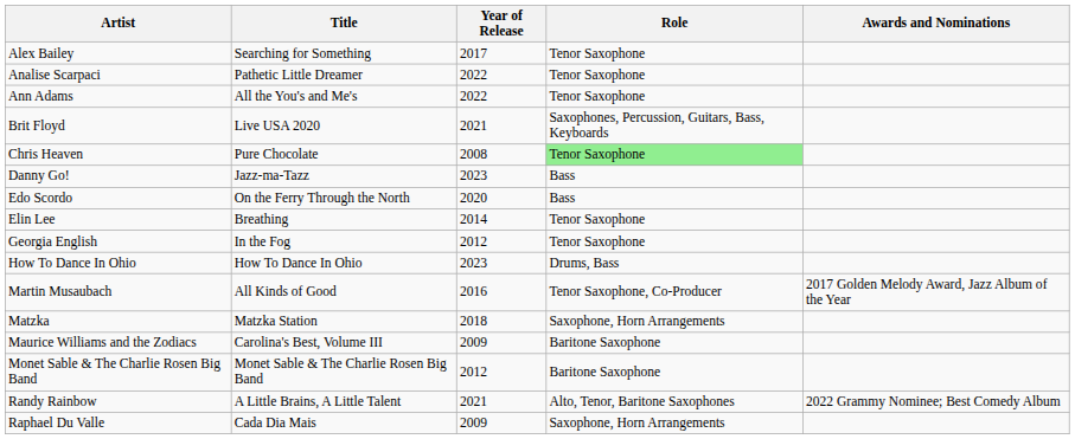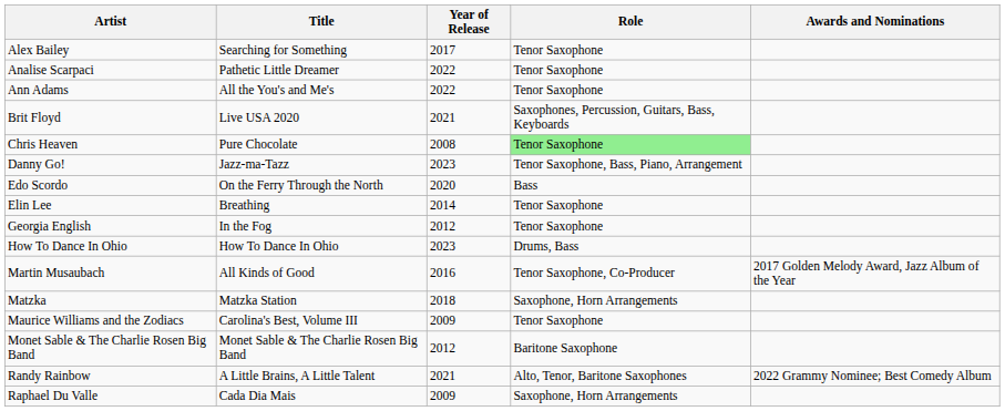 <table class="wikitable">
 <tr>
 <th>Artist</th>
 <th><strong>Title</strong></th>
 <th>Year of Release</th>
 <th>Role</th>
 <th>Awards and Nominations</th>
 </tr>
 <tr>
 <td>Alex Bailey</td>
 <td>Searching for Something</td>
 <td>2017</td>
 <td>Tenor Saxophone</td>
 <td></td>
 </tr>
 <tr>
 <td>Analise Scarpaci</td>
 <td>Pathetic Little Dreamer</td>
 <td>2022</td>
 <td>Tenor Saxophone</td>
 <td></td>
 </tr>
 <tr>
 <td>Ann Adams</td>
 <td>All the You's and Me's</td>
 <td>2022</td>
 <td>Tenor Saxophone</td>
 <td></td>
 </tr>
 <tr>
 <td>Brit Floyd</td>
 <td>Live USA 2020</td>
 <td>2021</td>
 <td>Saxophones, Percussion, Guitars, Bass, Keyboards</td>
 <td></td>
 </tr>
 <tr>
 <td>Chris Heaven</td>
 <td>Pure Chocolate</td>
 <td>2008</td>
 <td style="background: lightgreen;">Tenor Saxophone</td>
 <td></td>
 </tr>
 <tr>
 <td>Danny Go!</td>
 <td>Jazz-ma-Tazz</td>
 <td>2023</td>
-<td>Bass</td>
+<td>Tenor Saxophone, Bass, Piano, Arrangement</td>
 <td></td>
 </tr>
 <tr>
 <td>Edo Scordo</td>
 <td>On the Ferry Through the North</td>
 <td>2020</td>
 <td>Bass</td>
 <td></td>
 </tr>
 <tr>
 <td>Elin Lee</td>
 <td>Breathing</td>
 <td>2014</td>
 <td>Tenor Saxophone</td>
 <td></td>
 </tr>
 <tr>
 <td>Georgia English</td>
 <td>In the Fog</td>
 <td>2012</td>
 <td>Tenor Saxophone</td>
 <td></td>
 </tr>
 <tr>
 <td>How To Dance In Ohio</td>
 <td>How To Dance In Ohio</td>
 <td>2023</td>
 <td>Drums, Bass</td>
 <td></td>
 </tr>
 <tr>
 <td>Martin Musaubach</td>
 <td>All Kinds of Good</td>
 <td>2016</td>
 <td>Tenor Saxophone, Co-Producer</td>
 <td>2017 Golden Melody Award, Jazz Album of the Year</td>
 </tr>
 <tr>
 <td>Matzka</td>
 <td>Matzka Station</td>
 <td>2018</td>
 <td>Saxophone, Horn Arrangements</td>
 <td></td>
 </tr>
 <tr>
 <td>Maurice Williams and the Zodiacs</td>
 <td>Carolina's Best, Volume III</td>
 <td>2009</td>
-<td>Baritone Saxophone</td>
+<td>Tenor Saxophone</td>
 <td></td>
 </tr>
 <tr>
 <td>Monet Sable & The Charlie Rosen Big Band</td>
 <td>Monet Sable & The Charlie Rosen Big Band</td>
 <td>2012</td>
 <td>Baritone Saxophone</td>
 <td></td>
 </tr>
 <tr>
 <td>Randy Rainbow</td>
 <td>A Little Brains, A Little Talent</td>
 <td>2021</td>
 <td>Alto, Tenor, Baritone Saxophones</td>
 <td>2022 Grammy Nominee; Best Comedy Album</td>
 </tr>
 <tr>
 <td>Raphael Du Valle</td>
 <td>Cada Dia Mais</td>
 <td>2009</td>
 <td>Saxophone, Horn Arrangements</td>
 </tr>
 </table>
